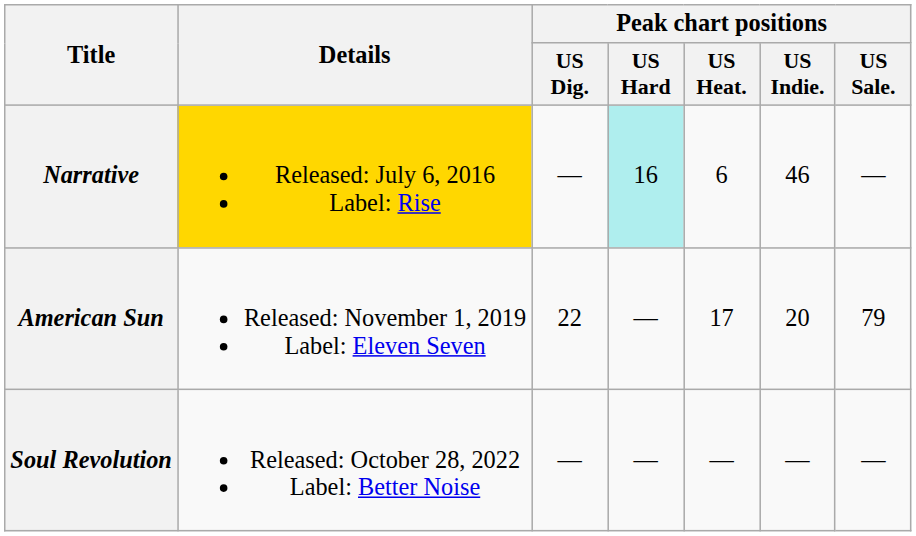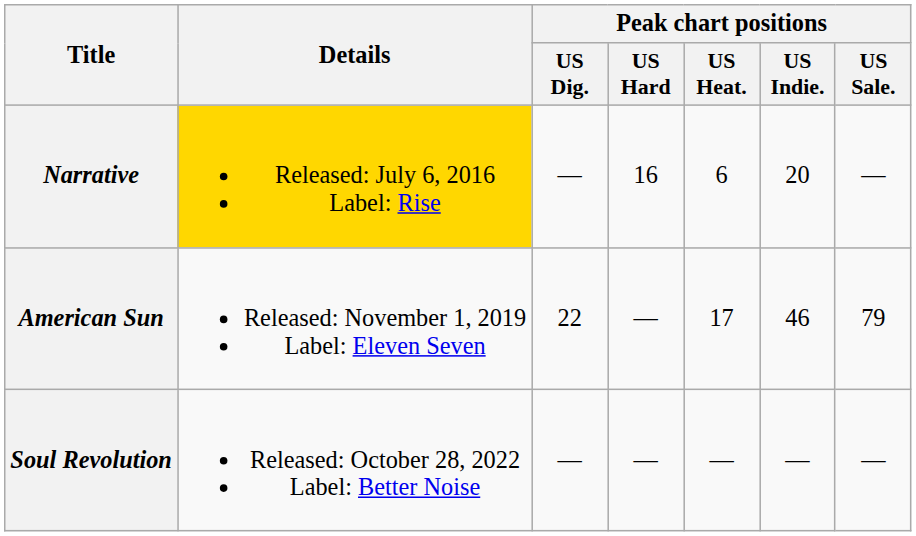 <table class="wikitable plainrowheaders" style="text-align:center;">
 <tr>
 <th scope="col" rowspan="2">Title</th>
 <th scope="col" rowspan="2">Details</th>
 <th scope="col" colspan="5">Peak chart positions</th>
 </tr>
 <tr>
 <th scope="col" style="width:3em;font-size:90%;">US<br>Dig.<br></th>
 <th scope="col" style="width:3em;font-size:90%;">US<br>Hard<br></th>
 <th scope="col" style="width:3em;font-size:90%;">US<br>Heat.<br></th>
 <th scope="col" style="width:3em;font-size:90%;">US<br>Indie.<br></th>
 <th scope="col" style="width:3em;font-size:90%;">US<br>Sale.<br></th>
 </tr>
 <tr>
 <th scope="row"><em>Narrative</em></th>
 <td style="background: gold;"><br><ul><li>Released: July 6, 2016</li><li>Label: <a href='#'>Rise</a></li></ul></td>
 <td>—</td>
-<td style="background: paleturquoise;">16</td>
+<td>16</td>
 <td>6</td>
-<td>46</td>
+<td>20</td>
 <td>—</td>
 </tr>
 <tr>
 <th scope="row"><em>American Sun</em></th>
 <td><br><ul><li>Released: November 1, 2019</li><li>Label: <a href='#'>Eleven Seven</a></li></ul></td>
 <td>22</td>
 <td>—</td>
 <td>17</td>
-<td>20</td>
+<td>46</td>
 <td>79</td>
 </tr>
 <tr>
 <th scope="row"><em>Soul Revolution</em></th>
 <td><br><ul><li>Released: October 28, 2022</li><li>Label: <a href='#'>Better Noise</a></li></ul></td>
 <td>—</td>
 <td>—</td>
 <td>—</td>
 <td>—</td>
 <td>—</td>
 </tr>
 </table>
